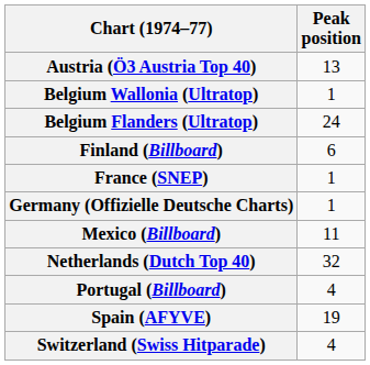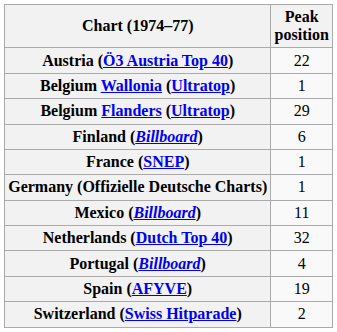 <table class="wikitable sortable plainrowheaders" style="text-align:center;">
 <tr>
 <th>Chart (1974–77)</th>
 <th>Peak<br>position</th>
 </tr>
 <tr>
 <th scope="row">Austria (<a href='#'>Ö3 Austria Top 40</a>)</th>
-<td>13</td>
+<td>22</td>
 </tr>
 <tr>
 <th scope="row">Belgium <a href='#'>Wallonia</a> (<a href='#'>Ultratop</a>)</th>
 <td>1</td>
 </tr>
 <tr>
 <th scope="row">Belgium <a href='#'>Flanders</a> (<a href='#'>Ultratop</a>)</th>
-<td>24</td>
+<td>29</td>
 </tr>
 <tr>
 <th scope="row">Finland (<em><a href='#'>Billboard</a></em>)</th>
 <td>6</td>
 </tr>
 <tr>
 <th scope="row">France (<a href='#'>SNEP</a>)</th>
 <td>1</td>
 </tr>
 <tr>
 <th scope="row">Germany (Offizielle Deutsche Charts)</th>
 <td>1</td>
 </tr>
 <tr>
 <th scope="row">Mexico (<em><a href='#'>Billboard</a></em>)</th>
 <td>11</td>
 </tr>
 <tr>
 <th scope="row">Netherlands (<a href='#'>Dutch Top 40</a>)</th>
 <td>32</td>
 </tr>
 <tr>
 <th scope="row">Portugal (<em><a href='#'>Billboard</a></em>)</th>
 <td>4</td>
 </tr>
 <tr>
 <th scope="row">Spain (<a href='#'>AFYVE</a>)</th>
 <td>19</td>
 </tr>
 <tr>
 <th scope="row">Switzerland (<a href='#'>Swiss Hitparade</a>)</th>
-<td>4</td>
+<td>2</td>
 </tr>
 </table>
